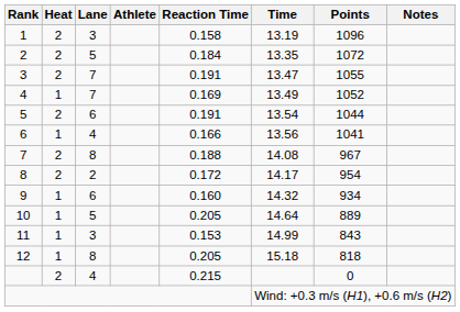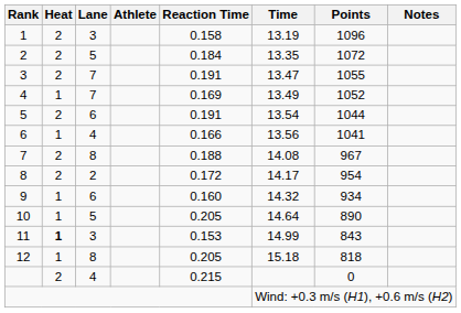 <table class="wikitable sortable" style="text-align:center">
 <tr>
 <th>Rank</th>
 <th>Heat</th>
 <th>Lane</th>
 <th>Athlete</th>
 <th>Reaction Time</th>
 <th>Time</th>
 <th>Points</th>
 <th>Notes</th>
 </tr>
 <tr>
 <td>1</td>
 <td>2</td>
 <td>3</td>
 <td align="left"></td>
 <td>0.158</td>
 <td>13.19</td>
 <td>1096</td>
 <td></td>
 </tr>
 <tr>
 <td>2</td>
 <td>2</td>
 <td>5</td>
 <td align="left"></td>
 <td>0.184</td>
 <td>13.35</td>
 <td>1072</td>
 <td></td>
 </tr>
 <tr>
 <td>3</td>
 <td>2</td>
 <td>7</td>
 <td align="left"></td>
 <td>0.191</td>
 <td>13.47</td>
 <td>1055</td>
 <td></td>
 </tr>
 <tr>
 <td>4</td>
 <td>1</td>
 <td>7</td>
 <td align="left"></td>
 <td>0.169</td>
 <td>13.49</td>
 <td>1052</td>
 <td></td>
 </tr>
 <tr>
 <td>5</td>
 <td>2</td>
 <td>6</td>
 <td align="left"></td>
 <td>0.191</td>
 <td>13.54</td>
 <td>1044</td>
 <td></td>
 </tr>
 <tr>
 <td>6</td>
 <td>1</td>
 <td>4</td>
 <td align="left"></td>
 <td>0.166</td>
 <td>13.56</td>
 <td>1041</td>
 <td></td>
 </tr>
 <tr>
 <td>7</td>
 <td>2</td>
 <td>8</td>
 <td align="left"></td>
 <td>0.188</td>
 <td>14.08</td>
 <td>967</td>
 <td></td>
 </tr>
 <tr>
 <td>8</td>
 <td>2</td>
 <td>2</td>
 <td align="left"></td>
 <td>0.172</td>
 <td>14.17</td>
 <td>954</td>
 <td></td>
 </tr>
 <tr>
 <td>9</td>
 <td>1</td>
 <td>6</td>
 <td align="left"></td>
 <td>0.160</td>
 <td>14.32</td>
 <td>934</td>
 <td></td>
 </tr>
 <tr>
 <td>10</td>
 <td>1</td>
 <td>5</td>
 <td align="left"></td>
 <td>0.205</td>
 <td>14.64</td>
-<td>889</td>
+<td>890</td>
 <td></td>
 </tr>
 <tr>
 <td>11</td>
-<td>1</td>
+<td><strong>1</strong></td>
 <td>3</td>
 <td align="left"></td>
 <td>0.153</td>
 <td>14.99</td>
 <td>843</td>
 <td></td>
 </tr>
 <tr>
 <td>12</td>
 <td>1</td>
 <td>8</td>
 <td align="left"></td>
 <td>0.205</td>
 <td>15.18</td>
 <td>818</td>
 <td></td>
 </tr>
 <tr>
 <td></td>
 <td>2</td>
 <td>4</td>
 <td align="left"></td>
 <td>0.215</td>
 <td></td>
 <td>0</td>
 <td></td>
 </tr>
 <tr class="sortbottom">
 <td colspan=5></td>
 <td colspan="3" style="text-align:left;">Wind: +0.3 m/s (<em>H1</em>), +0.6 m/s (<em>H2</em>)</td>
 </tr>
 </table>
